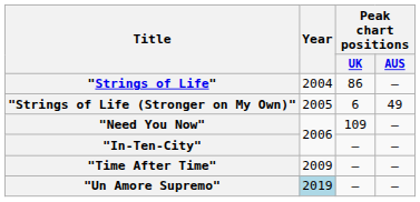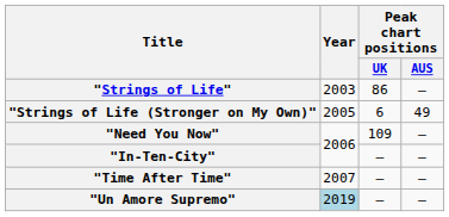 <table class="wikitable plainrowheaders" style="text-align:center">
 <tr>
 <th scope="col" rowspan="2">Title</th>
 <th scope="col" rowspan="2">Year</th>
 <th scope="col" colspan="2">Peak chart positions</th>
 </tr>
 <tr>
 <th scope="col" style="width:3em; font-size:90%"><a href='#'>UK</a><br></th>
 <th scope="col" style="width:3em; font-size:90%"><a href='#'>AUS</a><br></th>
 </tr>
 <tr>
 <th scope="row">"<a href='#'>Strings of Life</a>"</th>
-<td>2004</td>
+<td>2003</td>
 <td>86</td>
 <td>—</td>
 </tr>
 <tr>
 <th scope="row">"Strings of Life (Stronger on My Own)"<br></th>
 <td>2005</td>
 <td>6</td>
 <td>49</td>
 </tr>
 <tr>
 <th scope="row">"Need You Now"</th>
 <td rowspan="2">2006</td>
 <td>109</td>
 <td>—</td>
 </tr>
 <tr>
 <th scope="row">"In-Ten-City"<br></th>
 <td>—</td>
 <td>—</td>
 </tr>
 <tr>
 <th scope="row">"Time After Time"<br></th>
-<td>2009</td>
+<td>2007</td>
 <td>—</td>
 <td>—</td>
 </tr>
 <tr>
 <th scope="row">"Un Amore Supremo"</th>
 <td style="background: lightblue;">2019</td>
 <td>—</td>
 <td>—</td>
 </tr>
 </table>
